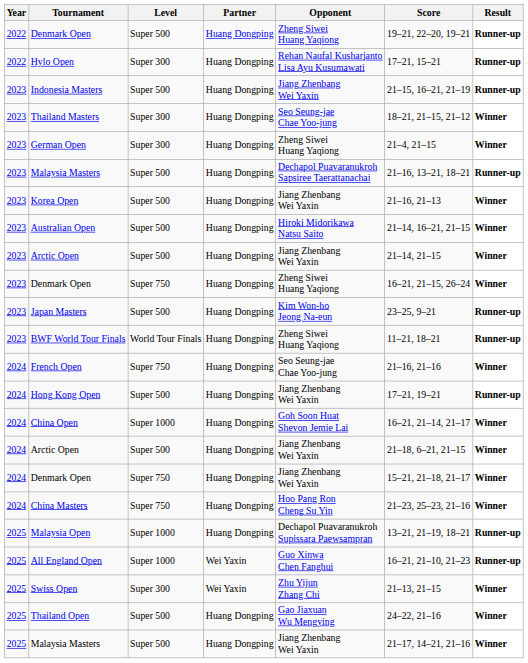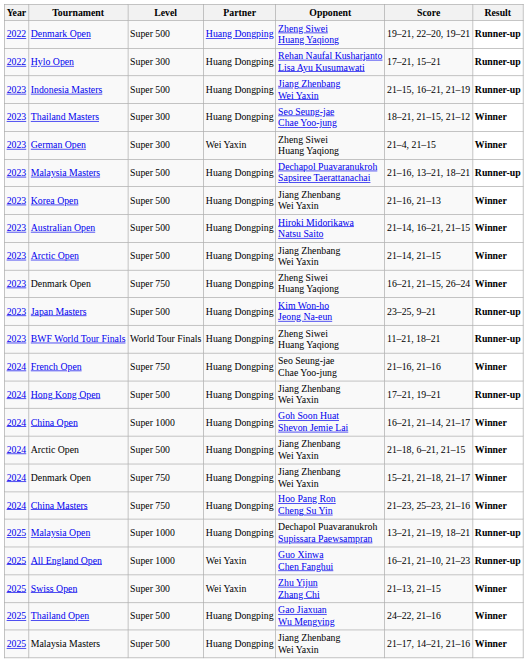 <table class="sortable wikitable" style="font-size: 90%;">
 <tr>
 <th>Year</th>
 <th>Tournament</th>
 <th>Level</th>
 <th>Partner</th>
 <th>Opponent</th>
 <th>Score</th>
 <th>Result</th>
 </tr>
 <tr>
 <td align="center"><a href='#'>2022</a></td>
 <td align="left"><a href='#'>Denmark Open</a></td>
 <td align="left">Super 500</td>
 <td align="left"> <a href='#'>Huang Dongping</a></td>
 <td align="left"> <a href='#'>Zheng Siwei</a><br> <a href='#'>Huang Yaqiong</a></td>
 <td align="left">19–21, 22–20, 19–21</td>
 <td style="text-align:left; background:white"> <strong>Runner-up</strong></td>
 </tr>
 <tr>
 <td align="center"><a href='#'>2022</a></td>
 <td align="left"><a href='#'>Hylo Open</a></td>
 <td align="left">Super 300</td>
 <td align="left"> Huang Dongping</td>
 <td align="left"> <a href='#'>Rehan Naufal Kusharjanto</a><br> <a href='#'>Lisa Ayu Kusumawati</a></td>
 <td align="left">17–21, 15–21</td>
 <td style="text-align:left; background:white"> <strong>Runner-up</strong></td>
 </tr>
 <tr>
 <td align="center"><a href='#'>2023</a></td>
 <td align="left"><a href='#'>Indonesia Masters</a></td>
 <td align="left">Super 500</td>
 <td align="left"> Huang Dongping</td>
 <td align="left"> <a href='#'>Jiang Zhenbang</a><br> <a href='#'>Wei Yaxin</a></td>
 <td align="left">21–15, 16–21, 21–19</td>
 <td style="text-align:left; background:white"> <strong>Runner-up</strong></td>
 </tr>
 <tr>
 <td align="center"><a href='#'>2023</a></td>
 <td align="left"><a href='#'>Thailand Masters</a></td>
 <td align="left">Super 300</td>
 <td align="left"> Huang Dongping</td>
 <td align="left"> <a href='#'>Seo Seung-jae</a><br> <a href='#'>Chae Yoo-jung</a></td>
 <td align="left">18–21, 21–15, 21–12</td>
 <td style="text-align:left; background:white"> <strong>Winner</strong></td>
 </tr>
 <tr>
 <td align="center"><a href='#'>2023</a></td>
 <td align="left"><a href='#'>German Open</a></td>
 <td align="left">Super 300</td>
-<td align="left"> Huang Dongping</td>
+<td align="left"> Wei Yaxin</td>
 <td align="left"> Zheng Siwei<br> Huang Yaqiong</td>
 <td align="left">21–4, 21–15</td>
 <td style="text-align:left; background:white"> <strong>Winner</strong></td>
 </tr>
 <tr>
 <td align="center"><a href='#'>2023</a></td>
 <td align="left"><a href='#'>Malaysia Masters</a></td>
 <td align="left">Super 500</td>
 <td align="left"> Huang Dongping</td>
 <td align="left"> <a href='#'>Dechapol Puavaranukroh</a><br> <a href='#'>Sapsiree Taerattanachai</a></td>
 <td align="left">21–16, 13–21, 18–21</td>
 <td style="text-align:left; background:white"> <strong>Runner-up</strong></td>
 </tr>
 <tr>
 <td align="center"><a href='#'>2023</a></td>
 <td align="left"><a href='#'>Korea Open</a></td>
 <td align="left">Super 500</td>
 <td align="left"> Huang Dongping</td>
 <td align="left"> Jiang Zhenbang<br> Wei Yaxin</td>
 <td align="left">21–16, 21–13</td>
 <td style="text-align:left; background:white"> <strong>Winner</strong></td>
 </tr>
 <tr>
 <td align="center"><a href='#'>2023</a></td>
 <td align="left"><a href='#'>Australian Open</a></td>
 <td align="left">Super 500</td>
 <td align="left"> Huang Dongping</td>
 <td align="left"> <a href='#'>Hiroki Midorikawa</a><br> <a href='#'>Natsu Saito</a></td>
 <td align="left">21–14, 16–21, 21–15</td>
 <td style="text-align:left; background:white"> <strong>Winner</strong></td>
 </tr>
 <tr>
 <td align="center"><a href='#'>2023</a></td>
 <td align="left"><a href='#'>Arctic Open</a></td>
 <td align="left">Super 500</td>
 <td align="left"> Huang Dongping</td>
 <td align="left"> Jiang Zhenbang<br> Wei Yaxin</td>
 <td align="left">21–14, 21–15</td>
 <td style="text-align:left; background:white"> <strong>Winner</strong></td>
 </tr>
 <tr>
 <td align="center"><a href='#'>2023</a></td>
 <td align="left">Denmark Open</td>
 <td align="left">Super 750</td>
 <td align="left"> Huang Dongping</td>
 <td align="left"> Zheng Siwei<br> Huang Yaqiong</td>
 <td align="left">16–21, 21–15, 26–24</td>
 <td style="text-align:left; background:white"> <strong>Winner</strong></td>
 </tr>
 <tr>
 <td align="center"><a href='#'>2023</a></td>
 <td align="left"><a href='#'>Japan Masters</a></td>
 <td align="left">Super 500</td>
 <td align="left"> Huang Dongping</td>
 <td align="left"> <a href='#'>Kim Won-ho</a><br> <a href='#'>Jeong Na-eun</a></td>
 <td align="left">23–25, 9–21</td>
 <td style="text-align:left; background:white"> <strong>Runner-up</strong></td>
 </tr>
 <tr>
 <td align="center"><a href='#'>2023</a></td>
 <td align="left"><a href='#'>BWF World Tour Finals</a></td>
 <td align="left">World Tour Finals</td>
 <td align="left"> Huang Dongping</td>
 <td align="left"> Zheng Siwei<br> Huang Yaqiong</td>
 <td align="left">11–21, 18–21</td>
 <td style="text-align:left; background:white"> <strong>Runner-up</strong></td>
 </tr>
 <tr>
 <td align="center"><a href='#'>2024</a></td>
 <td align="left"><a href='#'>French Open</a></td>
 <td align="left">Super 750</td>
 <td align="left"> Huang Dongping</td>
 <td align="left"> Seo Seung-jae<br> Chae Yoo-jung</td>
 <td align="left">21–16, 21–16</td>
 <td style="text-align:left; background:white"> <strong>Winner</strong></td>
 </tr>
 <tr>
 <td align="center"><a href='#'>2024</a></td>
 <td align="left"><a href='#'>Hong Kong Open</a></td>
 <td align="left">Super 500</td>
 <td align="left"> Huang Dongping</td>
 <td align="left"> Jiang Zhenbang<br> Wei Yaxin</td>
 <td align="left">17–21, 19–21</td>
 <td style="text-align:left; background:white"> <strong>Runner-up</strong></td>
 </tr>
 <tr>
 <td align="center"><a href='#'>2024</a></td>
 <td align="left"><a href='#'>China Open</a></td>
 <td align="left">Super 1000</td>
 <td align="left"> Huang Dongping</td>
 <td align="left"> <a href='#'>Goh Soon Huat</a><br> <a href='#'>Shevon Jemie Lai</a></td>
 <td align="left">16–21, 21–14, 21–17</td>
 <td style="text-align:left; background:white"> <strong>Winner</strong></td>
 </tr>
 <tr>
 <td align="center"><a href='#'>2024</a></td>
 <td align="left">Arctic Open</td>
 <td align="left">Super 500</td>
 <td align="left"> Huang Dongping</td>
 <td align="left"> Jiang Zhenbang<br> Wei Yaxin</td>
 <td align="left">21–18, 6–21, 21–15</td>
 <td style="text-align:left; background:white"> <strong>Winner</strong></td>
 </tr>
 <tr>
 <td align="center"><a href='#'>2024</a></td>
 <td align="left">Denmark Open</td>
 <td align="left">Super 750</td>
 <td align="left"> Huang Dongping</td>
 <td align="left"> Jiang Zhenbang<br> Wei Yaxin</td>
 <td align="left">15–21, 21–18, 21–17</td>
 <td style="text-align:left; background:white"> <strong>Winner</strong></td>
 </tr>
 <tr>
 <td align="center"><a href='#'>2024</a></td>
 <td align="left"><a href='#'>China Masters</a></td>
 <td align="left">Super 750</td>
 <td align="left"> Huang Dongping</td>
 <td align="left"> <a href='#'>Hoo Pang Ron</a><br> <a href='#'>Cheng Su Yin</a></td>
 <td align="left">21–23, 25–23, 21–16</td>
 <td style="text-align:left; background:white"> <strong>Winner</strong></td>
 </tr>
 <tr>
 <td align="center"><a href='#'>2025</a></td>
 <td align="left"><a href='#'>Malaysia Open</a></td>
 <td align="left">Super 1000</td>
 <td align="left"> Huang Dongping</td>
 <td align="left"> Dechapol Puavaranukroh <br> <a href='#'>Supissara Paewsampran</a></td>
 <td align="left">13–21, 21–19, 18–21</td>
 <td style="text-align:left; background: white"> <strong>Runner-up</strong></td>
 </tr>
 <tr>
 <td align="center"><a href='#'>2025</a></td>
 <td align="left"><a href='#'>All England Open</a></td>
 <td align="left">Super 1000</td>
 <td align="left"> Wei Yaxin</td>
 <td align="left"> <a href='#'>Guo Xinwa</a><br> <a href='#'>Chen Fanghui</a></td>
 <td align="left">16–21, 21–10, 21–23</td>
 <td style="text-align:left; background: white"> <strong>Runner-up</strong></td>
 </tr>
 <tr>
 <td align="center"><a href='#'>2025</a></td>
 <td align="left"><a href='#'>Swiss Open</a></td>
 <td align="left">Super 300</td>
 <td align="left"> Wei Yaxin</td>
 <td align="left"> <a href='#'>Zhu Yijun</a> <br>  <a href='#'>Zhang Chi</a></td>
 <td align="left">21–13, 21–15</td>
 <td style="text-align:left; background: white"> <strong>Winner</strong></td>
 </tr>
 <tr>
 <td align="center"><a href='#'>2025</a></td>
 <td align="left"><a href='#'>Thailand Open</a></td>
 <td align="left">Super 500</td>
 <td align="left"> Huang Dongping</td>
 <td align="left"> <a href='#'>Gao Jiaxuan</a><br> <a href='#'>Wu Mengying</a></td>
 <td align="left">24–22, 21–16</td>
 <td style="text-align:left; background:white"> <strong>Winner</strong></td>
 </tr>
 <tr>
 <td align="center"><a href='#'>2025</a></td>
 <td align="left">Malaysia Masters</td>
 <td align="left">Super 500</td>
 <td align="left"> Huang Dongping</td>
 <td align="left"> Jiang Zhenbang <br> Wei Yaxin</td>
 <td align="left">21–17, 14–21, 21–16</td>
 <td style="text-align:left; background: white"> <strong>Winner</strong></td>
 </tr>
 </table>
